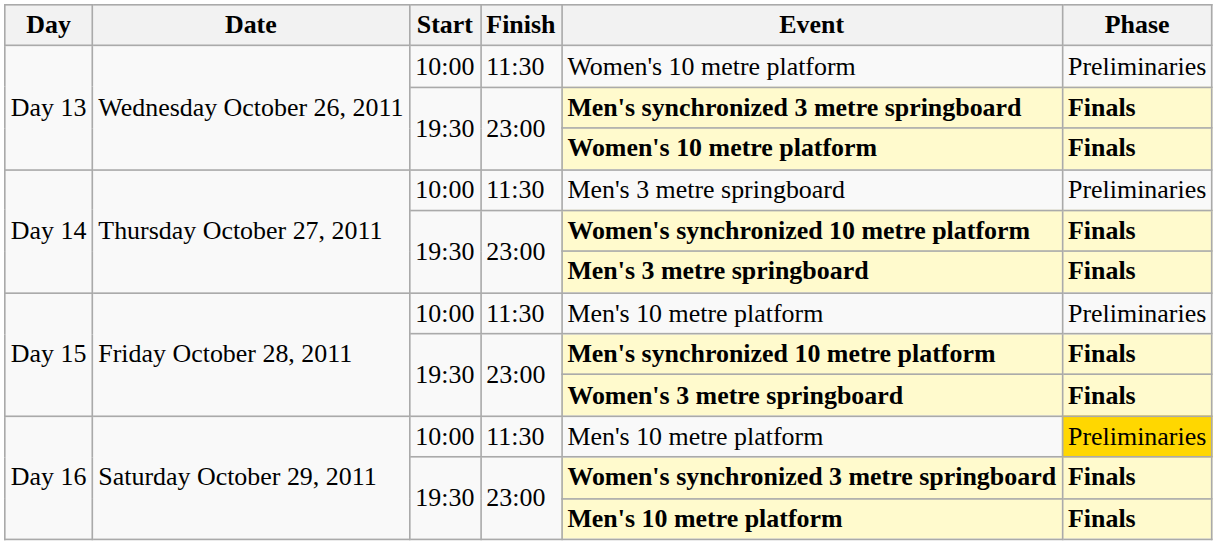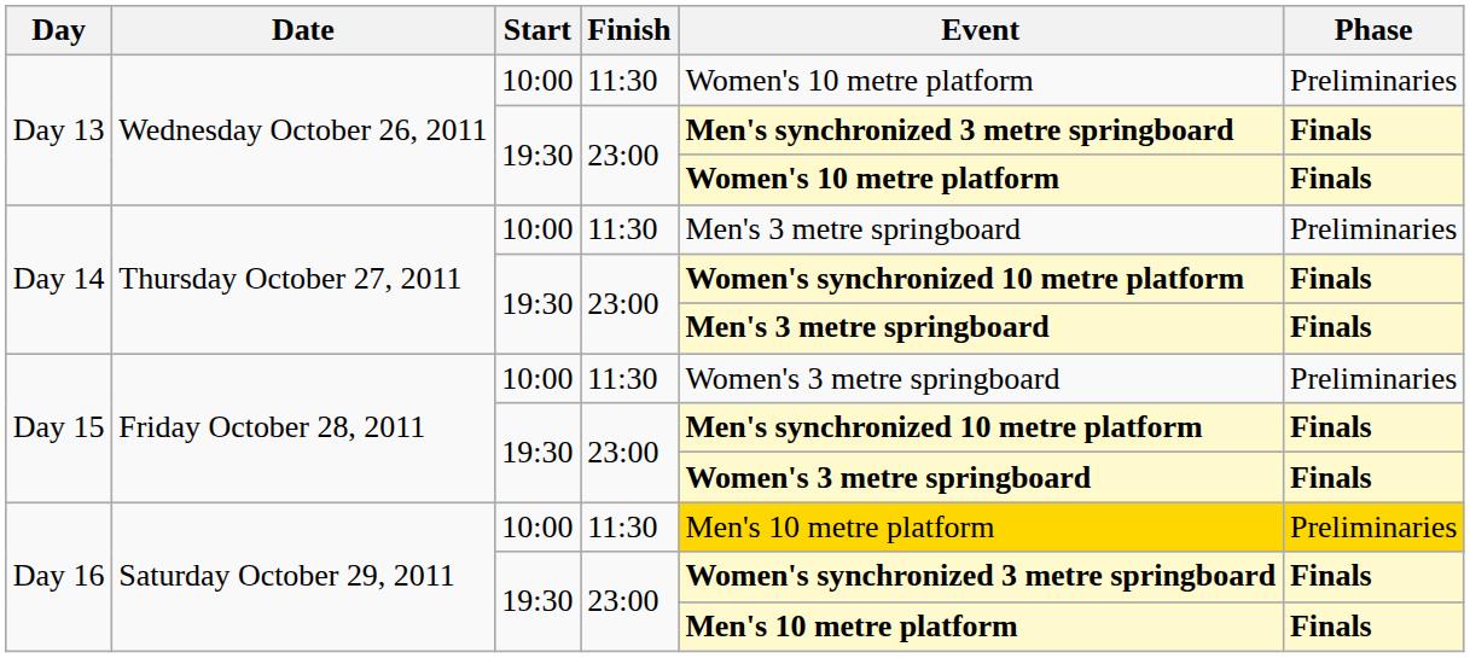 <table class=wikitable>
 <tr>
 <th>Day</th>
 <th>Date</th>
 <th>Start</th>
 <th>Finish</th>
 <th>Event</th>
 <th>Phase</th>
 </tr>
 <tr>
 <td rowspan=3>Day 13</td>
 <td rowspan=3>Wednesday October 26, 2011</td>
 <td>10:00</td>
 <td>11:30</td>
 <td>Women's 10 metre platform</td>
 <td>Preliminaries</td>
 </tr>
 <tr>
 <td rowspan=2>19:30</td>
 <td rowspan=2>23:00</td>
 <td style=background:lemonchiffon><strong>Men's synchronized 3 metre springboard</strong></td>
 <td style=background:lemonchiffon><strong>Finals</strong></td>
 </tr>
 <tr>
 <td style=background:lemonchiffon><strong>Women's 10 metre platform</strong></td>
 <td style=background:lemonchiffon><strong>Finals</strong></td>
 </tr>
 <tr>
 <td rowspan=3>Day 14</td>
 <td rowspan=3>Thursday October 27, 2011</td>
 <td>10:00</td>
 <td>11:30</td>
 <td>Men's 3 metre springboard</td>
 <td>Preliminaries</td>
 </tr>
 <tr>
 <td rowspan=2>19:30</td>
 <td rowspan=2>23:00</td>
 <td style=background:lemonchiffon><strong>Women's synchronized 10 metre platform</strong></td>
 <td style=background:lemonchiffon><strong>Finals</strong></td>
 </tr>
 <tr>
 <td style=background:lemonchiffon><strong>Men's 3 metre springboard</strong></td>
 <td style=background:lemonchiffon><strong>Finals</strong></td>
 </tr>
 <tr>
 <td rowspan=3>Day 15</td>
 <td rowspan=3>Friday October 28, 2011</td>
 <td>10:00</td>
 <td>11:30</td>
-<td>Men's 10 metre platform</td>
+<td>Women's 3 metre springboard</td>
 <td>Preliminaries</td>
 </tr>
 <tr>
 <td rowspan=2>19:30</td>
 <td rowspan=2>23:00</td>
 <td style=background:lemonchiffon><strong>Men's synchronized 10 metre platform</strong></td>
 <td style=background:lemonchiffon><strong>Finals</strong></td>
 </tr>
 <tr>
 <td style=background:lemonchiffon><strong>Women's 3 metre springboard</strong></td>
 <td style=background:lemonchiffon><strong>Finals</strong></td>
 </tr>
 <tr>
 <td rowspan=3>Day 16</td>
 <td rowspan=3>Saturday October 29, 2011</td>
 <td>10:00</td>
 <td>11:30</td>
-<td>Men's 10 metre platform</td>
+<td style="background: gold;">Men's 10 metre platform</td>
 <td style="background: gold;">Preliminaries</td>
 </tr>
 <tr>
 <td rowspan=2>19:30</td>
 <td rowspan=2>23:00</td>
 <td style=background:lemonchiffon><strong>Women's synchronized 3 metre springboard</strong></td>
 <td style=background:lemonchiffon><strong>Finals</strong></td>
 </tr>
 <tr>
 <td style=background:lemonchiffon><strong>Men's 10 metre platform</strong></td>
 <td style=background:lemonchiffon><strong>Finals</strong></td>
 </tr>
 </table>
